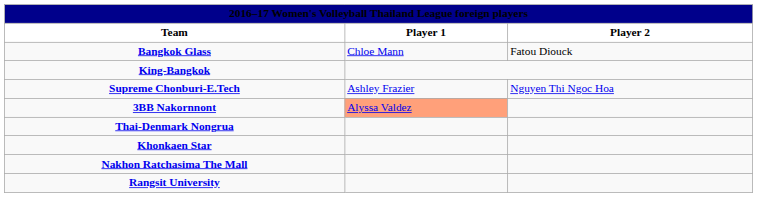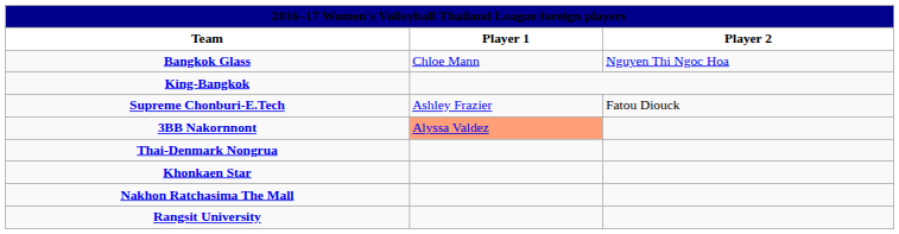 <table class="wikitable" style="font-size:90%; width: 75%; text-align:left;">
 <tr>
 <th style=background:#00008B colspan=8><span>2016–17 Women's Volleyball Thailand League foreign players</span></th>
 </tr>
 <tr>
 <th style="background:white">Team</th>
 <th style="background:white">Player 1</th>
 <th style="background:white">Player 2</th>
 </tr>
 <tr>
 <td align=center><strong><a href='#'>Bangkok Glass</a></strong></td>
 <td> <a href='#'>Chloe Mann</a></td>
-<td> Fatou Diouck</td>
+<td> <a href='#'>Nguyen Thi Ngoc Hoa</a></td>
 </tr>
 <tr>
 <td align=center><strong><a href='#'>King-Bangkok</a></strong></td>
 </tr>
 <tr>
 <td align=center><strong><a href='#'>Supreme Chonburi-E.Tech</a></strong></td>
 <td> <a href='#'>Ashley Frazier</a></td>
-<td> <a href='#'>Nguyen Thi Ngoc Hoa</a></td>
+<td> Fatou Diouck</td>
 </tr>
 <tr>
 <td align=center><strong><a href='#'>3BB Nakornnont</a></strong></td>
 <td style="background: lightsalmon;"> <a href='#'>Alyssa Valdez</a></td>
 <td></td>
 </tr>
 <tr>
 <td align=center><strong><a href='#'>Thai-Denmark Nongrua</a></strong></td>
 <td></td>
 <td></td>
 </tr>
 <tr>
 <td align=center><strong><a href='#'>Khonkaen Star</a></strong></td>
 <td></td>
 <td></td>
 </tr>
 <tr>
 <td align=center><strong><a href='#'>Nakhon Ratchasima The Mall</a></strong></td>
 <td></td>
 <td></td>
 </tr>
 <tr>
 <td align=center><strong><a href='#'>Rangsit University</a></strong></td>
 <td></td>
 <td></td>
 </tr>
 </table>
